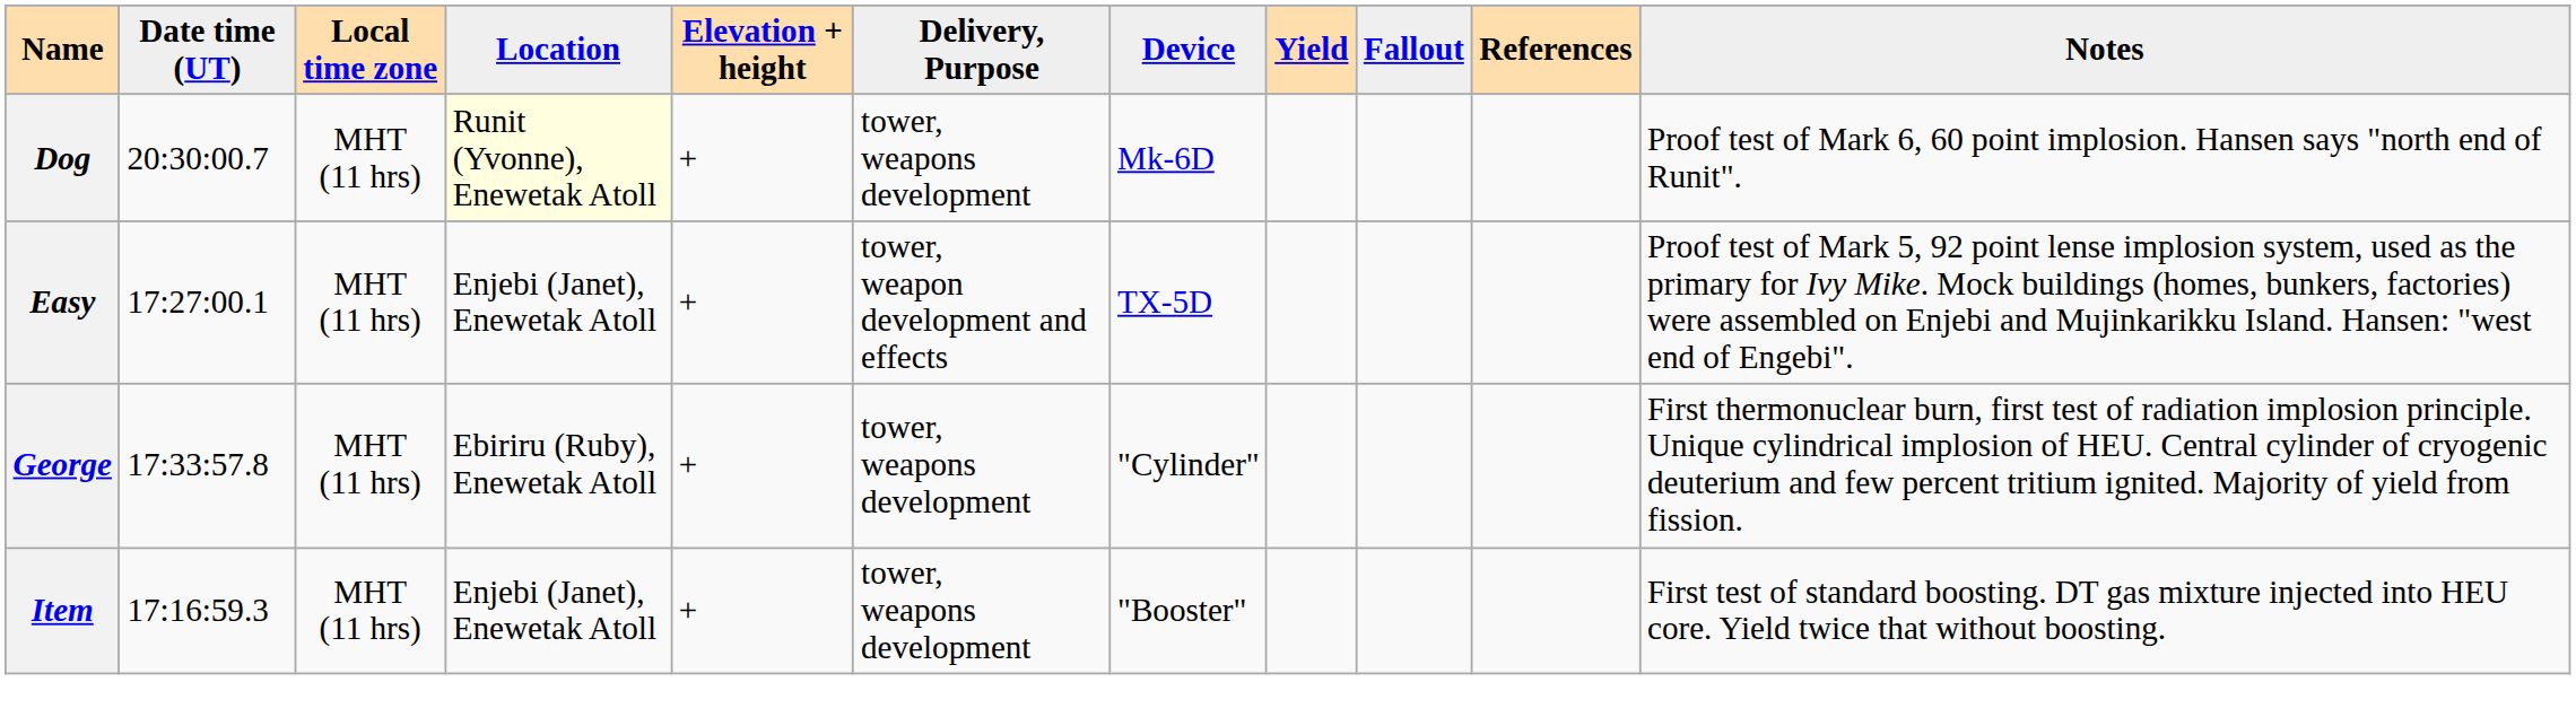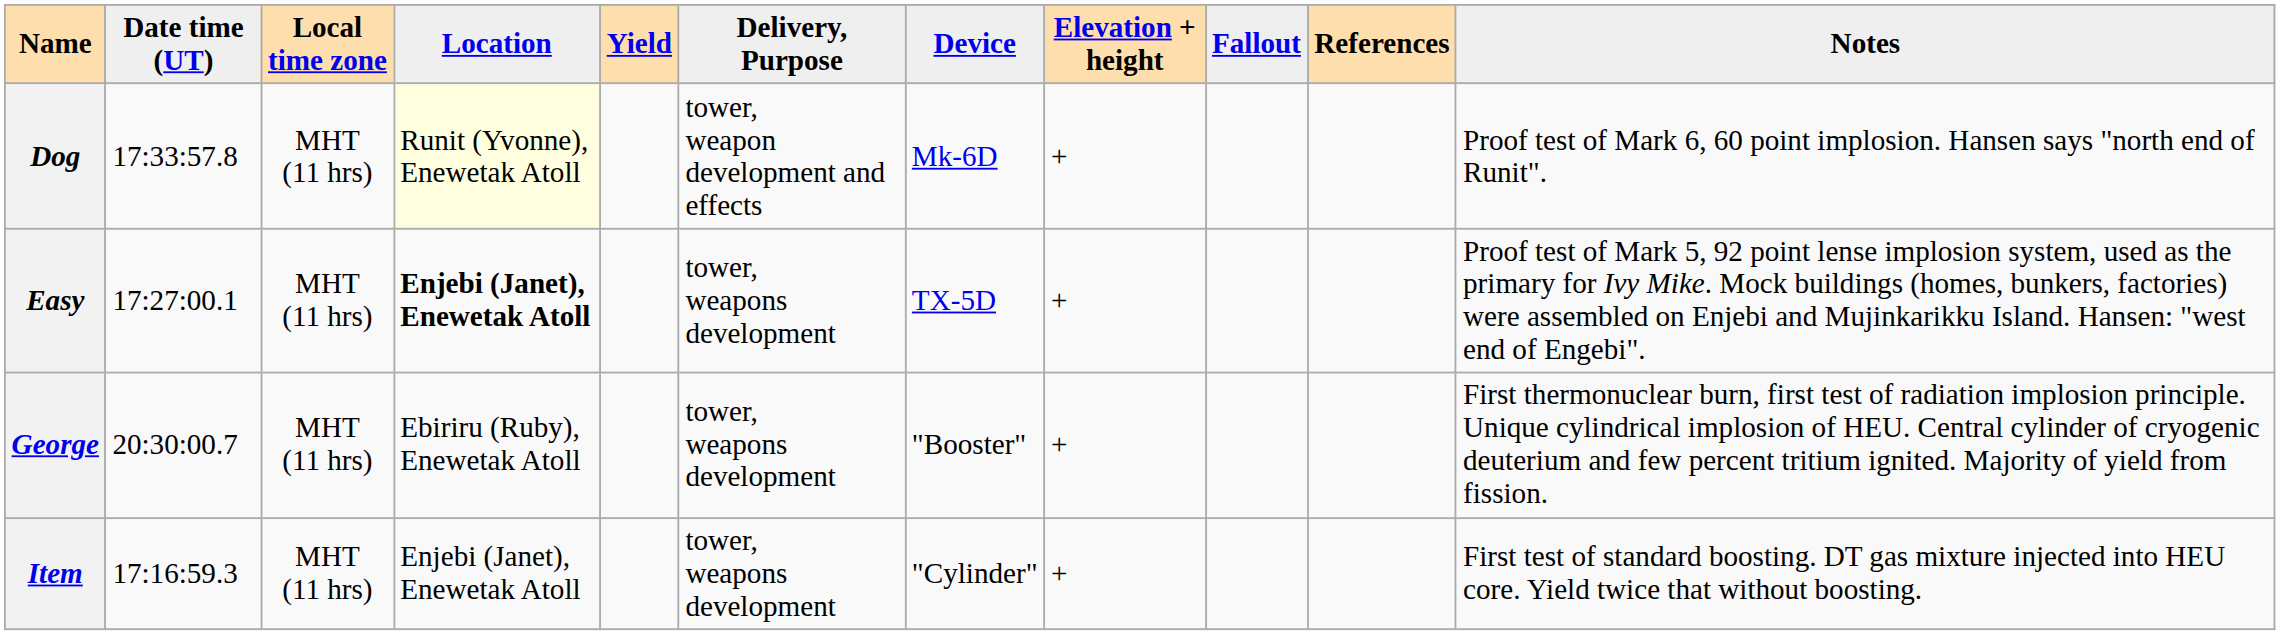 <table class="wikitable sortable">
 <tr>
 <th style="background:#ffdead;">Name </th>
 <th style="background:#efefef;">Date time (<a href='#'>UT</a>)</th>
 <th style="background:#ffdead;">Local <a href='#'>time zone</a></th>
 <th style="background:#efefef;"><a href='#'>Location</a></th>
-<th style="background:#ffdead;"><a href='#'>Elevation</a> + height </th>
+<th style="background:#ffdead;"><a href='#'>Yield</a></th>
 <th style="background:#efefef;">Delivery,<br>Purpose </th>
 <th style="background:#efefef;"><a href='#'>Device</a></th>
-<th style="background:#ffdead;"><a href='#'>Yield</a></th>
+<th style="background:#ffdead;"><a href='#'>Elevation</a> + height </th>
 <th style="background:#efefef;" class="unsortable"><a href='#'>Fallout</a></th>
 <th style="background:#ffdead;" class="unsortable">References</th>
 <th style="background:#efefef;" class="unsortable">Notes</th>
 </tr>
 <tr>
 <th><em>Dog</em></th>
-<td> 20:30:00.7</td>
+<td> 17:33:57.8</td>
 <td style="text-align:center;">MHT (11 hrs)</td>
 <td style="background: lightyellow;">Runit (Yvonne), Enewetak Atoll </td>
+<td style="text-align:center;"></td>
+<td>tower,<br>weapon development and effects</td>
+<td><a href='#'>Mk-6D</a></td>
 <td> + </td>
-<td>tower,<br>weapons development</td>
-<td><a href='#'>Mk-6D</a></td>
-<td style="text-align:center;"></td>
 <td></td>
 <td></td>
 <td>Proof test of Mark 6, 60 point implosion. Hansen says "north end of Runit".</td>
 </tr>
 <tr>
 <th><em>Easy</em></th>
 <td> 17:27:00.1</td>
 <td style="text-align:center;">MHT (11 hrs)</td>
-<td>Enjebi (Janet), Enewetak Atoll </td>
+<td><strong>Enjebi (Janet), Enewetak Atoll </strong></td>
+<td style="text-align:center;"></td>
+<td>tower,<br>weapons development</td>
+<td><a href='#'>TX-5D</a></td>
 <td> + </td>
-<td>tower,<br>weapon development and effects</td>
-<td><a href='#'>TX-5D</a></td>
-<td style="text-align:center;"></td>
 <td></td>
 <td></td>
 <td>Proof test of Mark 5, 92 point lense implosion system, used as the primary for<em> Ivy Mike</em>.  Mock buildings (homes, bunkers, factories) were assembled on Enjebi and Mujinkarikku Island. Hansen: "west end of Engebi".</td>
 </tr>
 <tr>
 <th><em><a href='#'>George</a></em></th>
-<td> 17:33:57.8</td>
+<td> 20:30:00.7</td>
 <td style="text-align:center;">MHT (11 hrs)</td>
 <td>Ebiriru (Ruby), Enewetak Atoll </td>
+<td style="text-align:center;"></td>
+<td>tower,<br>weapons development</td>
+<td>"Booster"</td>
 <td> + </td>
-<td>tower,<br>weapons development</td>
-<td>"Cylinder"</td>
-<td style="text-align:center;"></td>
 <td></td>
 <td></td>
 <td>First thermonuclear burn, first test of radiation implosion principle. Unique cylindrical  implosion of HEU. Central cylinder of cryogenic deuterium and few percent tritium ignited. Majority of yield from fission.</td>
 </tr>
 <tr>
 <th><em><a href='#'>Item</a></em></th>
 <td> 17:16:59.3</td>
 <td style="text-align:center;">MHT (11 hrs)</td>
 <td>Enjebi (Janet), Enewetak Atoll </td>
+<td style="text-align:center;"></td>
+<td>tower,<br>weapons development</td>
+<td>"Cylinder"</td>
 <td> + </td>
-<td>tower,<br>weapons development</td>
-<td>"Booster"</td>
-<td style="text-align:center;"></td>
 <td></td>
 <td></td>
 <td>First test of standard boosting. DT gas mixture injected into HEU core. Yield twice that without boosting.</td>
 </tr>
 </table>
